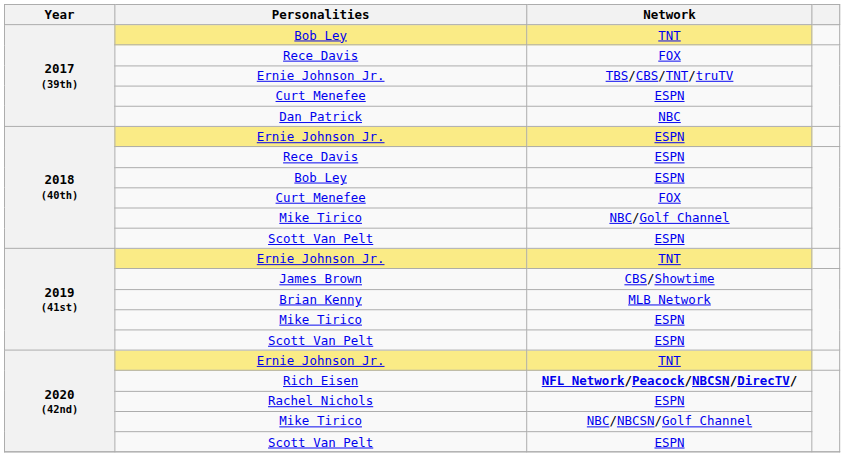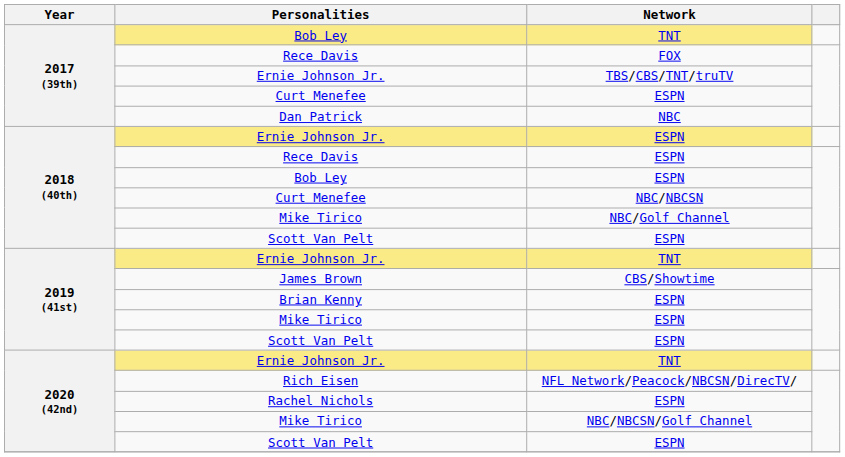 <table class="wikitable" rowspan="2"  background: #f6e39c;  style="text-align: center;">
 <tr style="background:#bebebe;">
 <th scope="col" style="width:8%;">Year</th>
 <th scope="col" style="width:30%;">Personalities</th>
 <th scope="col" style="width:10%;">Network</th>
 <th scope="col" style="width:2%;" class="unsortable"></th>
 </tr>
 <tr>
 <th scope="row" rowspan=5 style="text-align:center">2017 <br><small>(39th)</small></th>
 <td style="background:#FAEB86"><a href='#'>Bob Ley</a> </td>
 <td style="background:#FAEB86"><a href='#'>TNT</a></td>
 <td></td>
 </tr>
 <tr>
 <td><a href='#'>Rece Davis</a></td>
 <td><a href='#'>FOX</a></td>
 <td rowspan=4></td>
 </tr>
 <tr>
 <td><a href='#'>Ernie Johnson Jr.</a></td>
 <td><a href='#'>TBS</a>/<a href='#'>CBS</a>/<a href='#'>TNT</a>/<a href='#'>truTV</a></td>
 </tr>
 <tr>
 <td><a href='#'>Curt Menefee</a></td>
 <td><a href='#'>ESPN</a></td>
 </tr>
 <tr>
 <td><a href='#'>Dan Patrick</a></td>
 <td><a href='#'>NBC</a></td>
 </tr>
 <tr>
 <th scope="row" rowspan=6 style="text-align:center">2018 <br><small>(40th)</small></th>
 <td style="background:#FAEB86"><a href='#'>Ernie Johnson Jr.</a> </td>
 <td style="background:#FAEB86"><a href='#'>ESPN</a></td>
 <td></td>
 </tr>
 <tr>
 <td><a href='#'>Rece Davis</a></td>
 <td><a href='#'>ESPN</a></td>
 <td rowspan=5></td>
 </tr>
 <tr>
 <td><a href='#'>Bob Ley</a></td>
 <td><a href='#'>ESPN</a></td>
 </tr>
 <tr>
 <td><a href='#'>Curt Menefee</a></td>
-<td><a href='#'>FOX</a></td>
+<td><a href='#'>NBC</a>/<a href='#'>NBCSN</a></td>
 </tr>
 <tr>
 <td><a href='#'>Mike Tirico</a></td>
 <td><a href='#'>NBC</a>/<a href='#'>Golf Channel</a></td>
 </tr>
 <tr>
 <td><a href='#'>Scott Van Pelt</a></td>
 <td><a href='#'>ESPN</a></td>
 </tr>
 <tr>
 <th scope="row" rowspan=5 style="text-align:center">2019 <br><small>(41st)</small></th>
 <td style="background:#FAEB86"><a href='#'>Ernie Johnson Jr.</a> </td>
 <td style="background:#FAEB86"><a href='#'>TNT</a></td>
 <td></td>
 </tr>
 <tr>
 <td><a href='#'>James Brown</a></td>
 <td><a href='#'>CBS</a>/<a href='#'>Showtime</a></td>
 <td rowspan=4></td>
 </tr>
 <tr>
 <td><a href='#'>Brian Kenny</a></td>
-<td><a href='#'>MLB Network</a></td>
+<td><a href='#'>ESPN</a></td>
 </tr>
 <tr>
 <td><a href='#'>Mike Tirico</a></td>
 <td><a href='#'>ESPN</a></td>
 </tr>
 <tr>
 <td><a href='#'>Scott Van Pelt</a></td>
 <td><a href='#'>ESPN</a></td>
 </tr>
 <tr>
 <th scope="row" rowspan=5 style="text-align:center">2020 <br><small>(42nd)</small></th>
 <td style="background:#FAEB86"><a href='#'>Ernie Johnson Jr.</a> </td>
 <td style="background:#FAEB86"><a href='#'>TNT</a></td>
 <td></td>
 </tr>
 <tr>
 <td><a href='#'>Rich Eisen</a></td>
-<td><strong><a href='#'>NFL Network</a>/<a href='#'>Peacock</a>/<a href='#'>NBCSN</a>/<a href='#'>DirecTV</a>/</strong></td>
+<td><a href='#'>NFL Network</a>/<a href='#'>Peacock</a>/<a href='#'>NBCSN</a>/<a href='#'>DirecTV</a>/</td>
 <td rowspan=4></td>
 </tr>
 <tr>
 <td><a href='#'>Rachel Nichols</a></td>
 <td><a href='#'>ESPN</a></td>
 </tr>
 <tr>
 <td><a href='#'>Mike Tirico</a></td>
 <td><a href='#'>NBC</a>/<a href='#'>NBCSN</a>/<a href='#'>Golf Channel</a></td>
 </tr>
 <tr>
 <td><a href='#'>Scott Van Pelt</a></td>
 <td><a href='#'>ESPN</a></td>
 </tr>
 <tr>
 </tr>
 </table>
